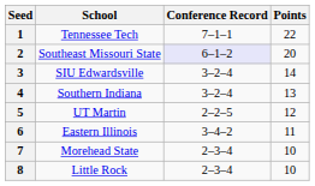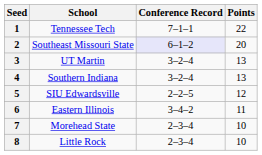 <table class="wikitable" style="text-align:center">
 <tr>
 <th>Seed</th>
 <th>School</th>
 <th>Conference Record</th>
 <th>Points</th>
 </tr>
 <tr>
 <th>1</th>
 <td><a href='#'>Tennessee Tech</a></td>
 <td>7–1–1</td>
 <td>22</td>
 </tr>
 <tr>
 <th>2</th>
 <td><a href='#'>Southeast Missouri State</a></td>
 <td style="background: lavender;">6–1–2</td>
 <td>20</td>
 </tr>
 <tr>
 <th>3</th>
-<td><a href='#'>SIU Edwardsville</a></td>
+<td><a href='#'>UT Martin</a></td>
 <td>3–2–4</td>
-<td>14</td>
+<td>13</td>
 </tr>
 <tr>
 <th>4</th>
 <td><a href='#'>Southern Indiana</a></td>
 <td>3–2–4</td>
 <td>13</td>
 </tr>
 <tr>
 <th>5</th>
-<td><a href='#'>UT Martin</a></td>
+<td><a href='#'>SIU Edwardsville</a></td>
 <td>2–2–5</td>
 <td>12</td>
 </tr>
 <tr>
 <th>6</th>
 <td><a href='#'>Eastern Illinois</a></td>
 <td>3–4–2</td>
 <td>11</td>
 </tr>
 <tr>
 <th>7</th>
 <td><a href='#'>Morehead State</a></td>
 <td>2–3–4</td>
 <td>10</td>
 </tr>
 <tr>
 <th>8</th>
 <td><a href='#'>Little Rock</a></td>
 <td>2–3–4</td>
 <td>10</td>
 </tr>
 </table>
